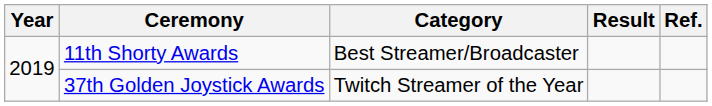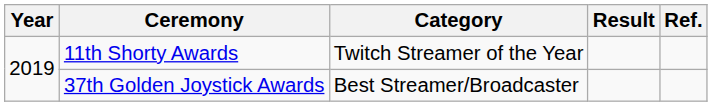 <table class="wikitable sortable">
 <tr>
 <th>Year</th>
 <th>Ceremony</th>
 <th>Category</th>
 <th>Result</th>
 <th class="unsortable">Ref.</th>
 </tr>
 <tr>
 <td rowspan="2">2019</td>
 <td><a href='#'>11th Shorty Awards</a></td>
-<td>Best Streamer/Broadcaster</td>
+<td>Twitch Streamer of the Year</td>
 <td></td>
 <td align="center"></td>
 </tr>
 <tr>
 <td><a href='#'>37th Golden Joystick Awards</a></td>
-<td>Twitch Streamer of the Year</td>
+<td>Best Streamer/Broadcaster</td>
 <td></td>
 <td align="center"></td>
 </tr>
 </table>
